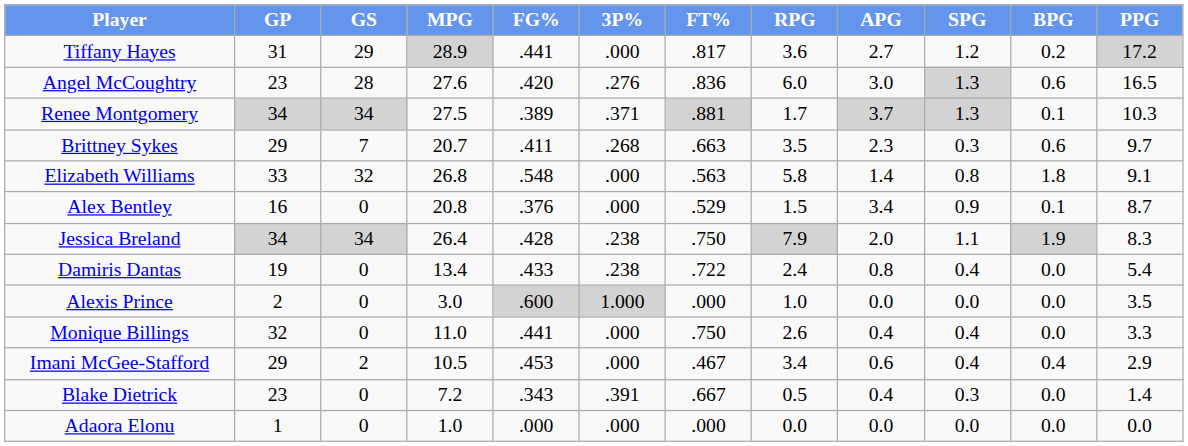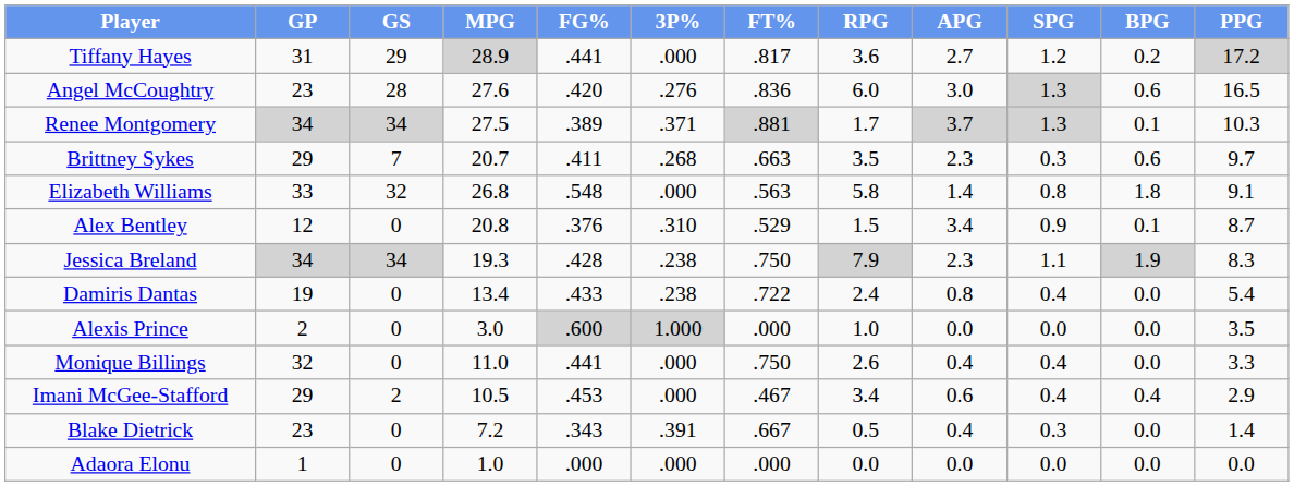 <table class="wikitable sortable" style="text-align:center;">
 <tr>
 <th style="background:#6495ED;color:white;" width="16%">Player</th>
 <th style="background:#6495ED;color:white;" width="6%">GP</th>
 <th style="background:#6495ED;color:white;" width="6%">GS</th>
 <th style="background:#6495ED;color:white;" width="6%">MPG</th>
 <th style="background:#6495ED;color:white;" width="6%">FG%</th>
 <th style="background:#6495ED;color:white;" width="6%">3P%</th>
 <th style="background:#6495ED;color:white;" width="6%">FT%</th>
 <th style="background:#6495ED;color:white;" width="6%">RPG</th>
 <th style="background:#6495ED;color:white;" width="6%">APG</th>
 <th style="background:#6495ED;color:white;" width="6%">SPG</th>
 <th style="background:#6495ED;color:white;" width="6%">BPG</th>
 <th style="background:#6495ED;color:white;" width="6%">PPG</th>
 </tr>
 <tr>
 <td><a href='#'>Tiffany Hayes</a></td>
 <td>31</td>
 <td>29</td>
 <td style="background:#D3D3D3;">28.9</td>
 <td>.441</td>
 <td>.000</td>
 <td>.817</td>
 <td>3.6</td>
 <td>2.7</td>
 <td>1.2</td>
 <td>0.2</td>
 <td style="background:#D3D3D3;">17.2</td>
 </tr>
 <tr>
 <td><a href='#'>Angel McCoughtry</a></td>
 <td>23</td>
 <td>28</td>
 <td>27.6</td>
 <td>.420</td>
 <td>.276</td>
 <td>.836</td>
 <td>6.0</td>
 <td>3.0</td>
 <td style="background:#D3D3D3;">1.3</td>
 <td>0.6</td>
 <td>16.5</td>
 </tr>
 <tr>
 <td><a href='#'>Renee Montgomery</a></td>
 <td style="background:#D3D3D3;">34</td>
 <td style="background:#D3D3D3;">34</td>
 <td>27.5</td>
 <td>.389</td>
 <td>.371</td>
 <td style="background:#D3D3D3;">.881</td>
 <td>1.7</td>
 <td style="background:#D3D3D3;">3.7</td>
 <td style="background:#D3D3D3;">1.3</td>
 <td>0.1</td>
 <td>10.3</td>
 </tr>
 <tr>
 <td><a href='#'>Brittney Sykes</a></td>
 <td>29</td>
 <td>7</td>
 <td>20.7</td>
 <td>.411</td>
 <td>.268</td>
 <td>.663</td>
 <td>3.5</td>
 <td>2.3</td>
 <td>0.3</td>
 <td>0.6</td>
 <td>9.7</td>
 </tr>
 <tr>
 <td><a href='#'>Elizabeth Williams</a></td>
 <td>33</td>
 <td>32</td>
 <td>26.8</td>
 <td>.548</td>
 <td>.000</td>
 <td>.563</td>
 <td>5.8</td>
 <td>1.4</td>
 <td>0.8</td>
 <td>1.8</td>
 <td>9.1</td>
 </tr>
 <tr>
 <td><a href='#'>Alex Bentley</a></td>
-<td>16</td>
+<td>12</td>
 <td>0</td>
 <td>20.8</td>
 <td>.376</td>
-<td>.000</td>
+<td>.310</td>
 <td>.529</td>
 <td>1.5</td>
 <td>3.4</td>
 <td>0.9</td>
 <td>0.1</td>
 <td>8.7</td>
 </tr>
 <tr>
 <td><a href='#'>Jessica Breland</a></td>
 <td style="background:#D3D3D3;">34</td>
 <td style="background:#D3D3D3;">34</td>
-<td>26.4</td>
+<td>19.3</td>
 <td>.428</td>
 <td>.238</td>
 <td>.750</td>
 <td style="background:#D3D3D3;">7.9</td>
-<td>2.0</td>
+<td>2.3</td>
 <td>1.1</td>
 <td style="background:#D3D3D3;">1.9</td>
 <td>8.3</td>
 </tr>
 <tr>
 <td><a href='#'>Damiris Dantas</a></td>
 <td>19</td>
 <td>0</td>
 <td>13.4</td>
 <td>.433</td>
 <td>.238</td>
 <td>.722</td>
 <td>2.4</td>
 <td>0.8</td>
 <td>0.4</td>
 <td>0.0</td>
 <td>5.4</td>
 </tr>
 <tr>
 <td><a href='#'>Alexis Prince</a></td>
 <td>2</td>
 <td>0</td>
 <td>3.0</td>
 <td style="background:#D3D3D3;">.600</td>
 <td style="background:#D3D3D3;">1.000</td>
 <td>.000</td>
 <td>1.0</td>
 <td>0.0</td>
 <td>0.0</td>
 <td>0.0</td>
 <td>3.5</td>
 </tr>
 <tr>
 <td><a href='#'>Monique Billings</a></td>
 <td>32</td>
 <td>0</td>
 <td>11.0</td>
 <td>.441</td>
 <td>.000</td>
 <td>.750</td>
 <td>2.6</td>
 <td>0.4</td>
 <td>0.4</td>
 <td>0.0</td>
 <td>3.3</td>
 </tr>
 <tr>
 <td><a href='#'>Imani McGee-Stafford</a></td>
 <td>29</td>
 <td>2</td>
 <td>10.5</td>
 <td>.453</td>
 <td>.000</td>
 <td>.467</td>
 <td>3.4</td>
 <td>0.6</td>
 <td>0.4</td>
 <td>0.4</td>
 <td>2.9</td>
 </tr>
 <tr>
 <td><a href='#'>Blake Dietrick</a></td>
 <td>23</td>
 <td>0</td>
 <td>7.2</td>
 <td>.343</td>
 <td>.391</td>
 <td>.667</td>
 <td>0.5</td>
 <td>0.4</td>
 <td>0.3</td>
 <td>0.0</td>
 <td>1.4</td>
 </tr>
 <tr>
 <td><a href='#'>Adaora Elonu</a></td>
 <td>1</td>
 <td>0</td>
 <td>1.0</td>
 <td>.000</td>
 <td>.000</td>
 <td>.000</td>
 <td>0.0</td>
 <td>0.0</td>
 <td>0.0</td>
 <td>0.0</td>
 <td>0.0</td>
 </tr>
 </table>
